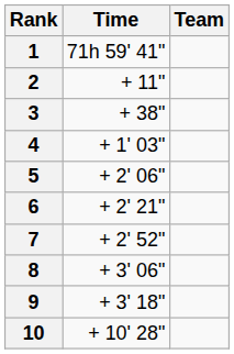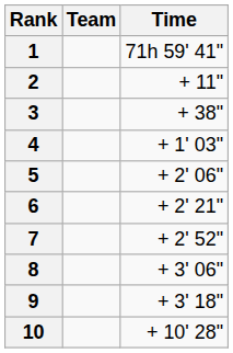 <table class="wikitable">
 <tr>
 <th scope="col">Rank</th>
+<th scope="col">Team</th>
 <th scope="col">Time</th>
-<th scope="col">Team</th>
 </tr>
 <tr>
 <th scope="row">1</th>
+<td>  </td>
 <td align="right">71h 59' 41"</td>
-<td>  </td>
 </tr>
 <tr>
 <th scope="row">2</th>
+<td> </td>
 <td align="right">+ 11"</td>
-<td> </td>
 </tr>
 <tr>
 <th scope="row">3</th>
+<td> </td>
 <td align="right">+ 38"</td>
-<td> </td>
 </tr>
 <tr>
 <th scope="row">4</th>
+<td> </td>
 <td align="right">+ 1' 03"</td>
-<td> </td>
 </tr>
 <tr>
 <th scope="row">5</th>
+<td> </td>
 <td align="right">+ 2' 06"</td>
-<td> </td>
 </tr>
 <tr>
 <th scope="row">6</th>
+<td> </td>
 <td align="right">+ 2' 21"</td>
-<td> </td>
 </tr>
 <tr>
 <th scope="row">7</th>
+<td> </td>
 <td align="right">+ 2' 52"</td>
-<td> </td>
 </tr>
 <tr>
 <th scope="row">8</th>
+<td> </td>
 <td align="right">+ 3' 06"</td>
-<td> </td>
 </tr>
 <tr>
 <th scope="row">9</th>
+<td> </td>
 <td align="right">+ 3' 18"</td>
-<td> </td>
 </tr>
 <tr>
 <th scope="row">10</th>
+<td> </td>
 <td align="right">+ 10' 28"</td>
-<td> </td>
 </tr>
 </table>
